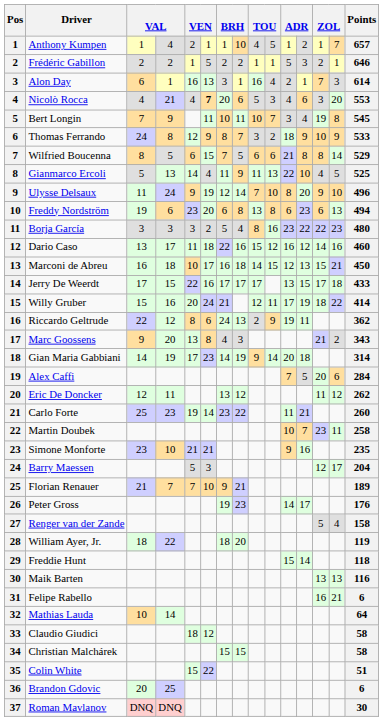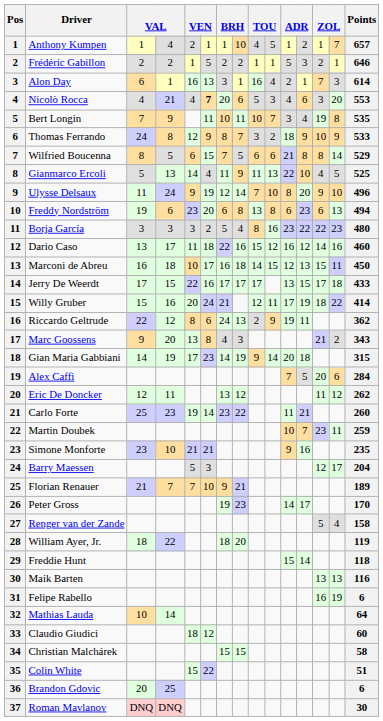 <table class="wikitable" style="font-size:77%; text-align:center;">
 <tr valign="center">
 <th valign="middle">Pos</th>
 <th valign="middle">Driver</th>
 <th colspan=2> <br> <a href='#'>VAL</a></th>
 <th colspan=2> <br> <a href='#'>VEN</a></th>
 <th colspan=2> <br> <a href='#'>BRH</a></th>
 <th colspan=2> <br> <a href='#'>TOU</a></th>
 <th colspan=2> <br> <a href='#'>ADR</a></th>
 <th colspan=2> <br> <a href='#'>ZOL</a></th>
 <th valign="middle">Points</th>
 </tr>
 <tr>
 <th>1</th>
 <td align="left"> <a href='#'>Anthony Kumpen</a></td>
 <td style="background-color:#FFFFBF">1</td>
 <td style="background-color:#DFDFDF">4</td>
 <td style="background-color:#DFDFDF">2</td>
 <td style="background-color:#FFFFBF">1</td>
 <td style="background-color:#FFFFBF">1</td>
 <td style="background-color:#FFDF9F">10</td>
 <td style="background-color:#DFDFDF">4</td>
 <td style="background-color:#DFDFDF">5</td>
 <td style="background-color:#FFFFBF">1</td>
 <td style="background-color:#DFDFDF">2</td>
 <td style="background-color:#FFFFBF">1</td>
 <td style="background-color:#FFDF9F">7</td>
 <th>657</th>
 </tr>
 <tr>
 <th>2</th>
 <td align="left"> <a href='#'>Frédéric Gabillon</a></td>
 <td style="background-color:#DFDFDF">2</td>
 <td style="background-color:#DFDFDF">2</td>
 <td style="background-color:#FFFFBF">1</td>
 <td style="background-color:#DFDFDF">5</td>
 <td style="background-color:#DFDFDF">2</td>
 <td style="background-color:#DFDFDF">2</td>
 <td style="background-color:#FFFFBF">1</td>
 <td style="background-color:#FFFFBF">1</td>
 <td style="background-color:#DFDFDF">5</td>
 <td style="background-color:#DFDFDF">3</td>
 <td style="background-color:#DFDFDF">2</td>
 <td style="background-color:#FFFFBF">1</td>
 <th>646</th>
 </tr>
 <tr>
 <th>3</th>
 <td align="left"> <a href='#'>Alon Day</a></td>
 <td style="background-color:#FFDF9F">6</td>
 <td style="background-color:#FFFFBF">1</td>
 <td style="background-color:#DFFFDF">16</td>
 <td style="background-color:#DFFFDF">13</td>
 <td style="background-color:#DFDFDF">3</td>
 <td style="background-color:#FFFFBF">1</td>
 <td style="background-color:#DFFFDF">16</td>
 <td style="background-color:#DFDFDF">4</td>
 <td style="background-color:#DFDFDF">2</td>
 <td style="background-color:#FFFFBF">1</td>
 <td style="background-color:#FFDF9F">7</td>
 <td style="background-color:#DFDFDF">3</td>
 <th>614</th>
 </tr>
 <tr>
 <th>4</th>
 <td align="left"> <a href='#'>Nicolò Rocca</a></td>
 <td style="background-color:#DFDFDF">4</td>
 <td style="background-color:#CFCFFF">21</td>
 <td style="background-color:#DFDFDF">4</td>
 <td style="background-color:#FFDF9F"><strong>7</strong></td>
 <td style="background-color:#DFFFDF">20</td>
 <td style="background-color:#FFDF9F">6</td>
 <td style="background-color:#DFDFDF">5</td>
 <td style="background-color:#DFDFDF">3</td>
 <td style="background-color:#DFDFDF">4</td>
 <td style="background-color:#FFDF9F">6</td>
 <td style="background-color:#DFDFDF">3</td>
 <td style="background-color:#DFFFDF">20</td>
 <th>553</th>
 </tr>
 <tr>
 <th>5</th>
 <td align="left"> Bert Longin</td>
 <td style="background-color:#FFDF9F">7</td>
 <td style="background-color:#FFDF9F">9</td>
 <td></td>
 <td style="background-color:#DFFFDF">11</td>
 <td style="background-color:#FFDF9F">10</td>
 <td style="background-color:#DFFFDF">11</td>
 <td style="background-color:#FFDF9F">10</td>
 <td style="background-color:#FFDF9F">7</td>
 <td style="background-color:#DFDFDF">3</td>
 <td style="background-color:#DFDFDF">4</td>
 <td style="background-color:#DFFFDF">19</td>
 <td style="background-color:#FFDF9F">8</td>
-<th>545</th>
+<th>535</th>
 </tr>
 <tr>
 <th>6</th>
 <td align="left"> Thomas Ferrando</td>
 <td style="background-color:#CFCFFF">24</td>
 <td style="background-color:#FFDF9F">8</td>
 <td style="background-color:#DFFFDF">12</td>
 <td style="background-color:#FFDF9F">9</td>
 <td style="background-color:#FFDF9F">8</td>
 <td style="background-color:#FFDF9F">7</td>
 <td style="background-color:#DFDFDF">3</td>
 <td style="background-color:#DFDFDF">2</td>
 <td style="background-color:#DFFFDF">18</td>
 <td style="background-color:#FFDF9F">9</td>
 <td style="background-color:#FFDF9F">10</td>
 <td style="background-color:#FFDF9F">9</td>
 <th>533</th>
 </tr>
 <tr>
 <th>7</th>
 <td align="left"> Wilfried Boucenna</td>
 <td style="background-color:#FFDF9F">8</td>
 <td style="background-color:#DFDFDF">5</td>
 <td style="background-color:#FFDF9F">6</td>
 <td style="background-color:#DFFFDF">15</td>
 <td style="background-color:#FFDF9F">7</td>
 <td style="background-color:#DFDFDF">5</td>
 <td style="background-color:#FFDF9F">6</td>
 <td style="background-color:#FFDF9F">6</td>
 <td style="background-color:#CFCFFF">21</td>
 <td style="background-color:#FFDF9F">8</td>
 <td style="background-color:#FFDF9F">8</td>
 <td style="background-color:#DFFFDF">14</td>
 <th>529</th>
 </tr>
 <tr>
 <th>8</th>
 <td align="left"> <a href='#'>Gianmarco Ercoli</a></td>
 <td style="background-color:#DFDFDF">5</td>
 <td style="background-color:#DFFFDF">13</td>
 <td style="background-color:#DFFFDF">14</td>
 <td style="background-color:#DFDFDF">4</td>
 <td style="background-color:#DFFFDF">11</td>
 <td style="background-color:#FFDF9F">9</td>
 <td style="background-color:#DFFFDF">11</td>
 <td style="background-color:#DFFFDF">13</td>
 <td style="background-color:#CFCFFF">22</td>
 <td style="background-color:#FFDF9F">10</td>
 <td style="background-color:#DFDFDF">4</td>
 <td style="background-color:#DFDFDF">5</td>
 <th>525</th>
 </tr>
 <tr>
 <th>9</th>
 <td align="left"> <a href='#'>Ulysse Delsaux</a></td>
 <td style="background-color:#DFFFDF">11</td>
 <td style="background-color:#CFCFFF">24</td>
 <td style="background-color:#FFDF9F">9</td>
 <td style="background-color:#DFFFDF">19</td>
 <td style="background-color:#DFFFDF">12</td>
 <td style="background-color:#DFFFDF">14</td>
 <td style="background-color:#FFDF9F">7</td>
 <td style="background-color:#FFDF9F">10</td>
 <td style="background-color:#FFDF9F">8</td>
 <td style="background-color:#DFFFDF">20</td>
 <td style="background-color:#FFDF9F">9</td>
 <td style="background-color:#FFDF9F">10</td>
 <th>496</th>
 </tr>
 <tr>
 <th>10</th>
 <td align="left"> <a href='#'>Freddy Nordström</a></td>
 <td style="background-color:#DFFFDF">19</td>
 <td style="background-color:#FFDF9F">6</td>
 <td style="background-color:#CFCFFF">23</td>
 <td style="background-color:#DFFFDF">20</td>
 <td style="background-color:#FFDF9F">6</td>
 <td style="background-color:#FFDF9F">8</td>
 <td style="background-color:#DFFFDF">13</td>
 <td style="background-color:#FFDF9F">8</td>
 <td style="background-color:#FFDF9F">6</td>
 <td style="background-color:#CFCFFF">23</td>
 <td style="background-color:#FFDF9F">6</td>
 <td style="background-color:#DFFFDF">13</td>
 <th>494</th>
 </tr>
 <tr>
 <th>11</th>
 <td align="left"> <a href='#'>Borja García</a></td>
 <td style="background-color:#DFDFDF">3</td>
 <td style="background-color:#DFDFDF">3</td>
 <td style="background-color:#DFDFDF">3</td>
 <td style="background-color:#DFDFDF">2</td>
 <td style="background-color:#DFDFDF">5</td>
 <td style="background-color:#DFDFDF">4</td>
 <td style="background-color:#FFDF9F">8</td>
 <td style="background-color:#DFFFDF">16</td>
 <td style="background-color:#CFCFFF">23</td>
 <td style="background-color:#CFCFFF">22</td>
 <td style="background-color:#CFCFFF">22</td>
 <td style="background-color:#CFCFFF">23</td>
 <th>480</th>
 </tr>
 <tr>
 <th>12</th>
 <td align="left"> Dario Caso</td>
 <td style="background-color:#DFFFDF">13</td>
 <td style="background-color:#DFFFDF">17</td>
 <td style="background-color:#DFFFDF">11</td>
 <td style="background-color:#DFFFDF">18</td>
 <td style="background-color:#CFCFFF">22</td>
 <td style="background-color:#DFFFDF">16</td>
 <td style="background-color:#DFFFDF">15</td>
 <td style="background-color:#DFFFDF">12</td>
 <td style="background-color:#DFFFDF">16</td>
 <td style="background-color:#DFFFDF">12</td>
 <td style="background-color:#DFFFDF">14</td>
 <td style="background-color:#DFFFDF">16</td>
 <th>460</th>
 </tr>
 <tr>
 <th>13</th>
 <td align="left"> Marconi de Abreu</td>
 <td style="background-color:#DFFFDF">16</td>
 <td style="background-color:#DFFFDF">18</td>
 <td style="background-color:#FFDF9F">10</td>
 <td style="background-color:#DFFFDF">17</td>
 <td style="background-color:#DFFFDF">16</td>
 <td style="background-color:#DFFFDF">18</td>
 <td style="background-color:#DFFFDF">14</td>
 <td style="background-color:#DFFFDF">15</td>
 <td style="background-color:#DFFFDF">12</td>
 <td style="background-color:#DFFFDF">13</td>
 <td style="background-color:#DFFFDF">15</td>
-<td style="background-color:#CFCFFF">21</td>
+<td style="background-color:#CFCFFF">11</td>
 <th>450</th>
 </tr>
 <tr>
 <th>14</th>
 <td align="left"> Jerry De Weerdt</td>
 <td style="background-color:#DFFFDF">17</td>
 <td style="background-color:#DFFFDF">15</td>
 <td style="background-color:#CFCFFF">22</td>
 <td style="background-color:#DFFFDF">16</td>
 <td style="background-color:#DFFFDF">17</td>
 <td style="background-color:#DFFFDF">17</td>
 <td style="background-color:#DFFFDF">17</td>
 <td></td>
 <td style="background-color:#DFFFDF">13</td>
 <td style="background-color:#DFFFDF">15</td>
 <td style="background-color:#DFFFDF">17</td>
 <td style="background-color:#DFFFDF">18</td>
 <th>433</th>
 </tr>
 <tr>
 <th>15</th>
 <td align="left"> Willy Gruber</td>
 <td style="background-color:#DFFFDF">15</td>
 <td style="background-color:#DFFFDF">16</td>
 <td style="background-color:#DFFFDF">20</td>
 <td style="background-color:#CFCFFF">24</td>
 <td style="background-color:#CFCFFF">21</td>
 <td></td>
 <td style="background-color:#DFFFDF">12</td>
 <td style="background-color:#DFFFDF">11</td>
 <td style="background-color:#DFFFDF">17</td>
 <td style="background-color:#DFFFDF">19</td>
 <td style="background-color:#DFFFDF">18</td>
 <td style="background-color:#CFCFFF">22</td>
 <th>414</th>
 </tr>
 <tr>
 <th>16</th>
 <td align="left"> Riccardo Geltrude</td>
 <td style="background-color:#CFCFFF">22</td>
 <td style="background-color:#DFFFDF">12</td>
 <td style="background-color:#FFDF9F">8</td>
 <td style="background-color:#FFDF9F">6</td>
 <td style="background-color:#DFFFDF">24</td>
 <td style="background-color:#DFFFDF">13</td>
 <td style="background-color:#DFDFDF">2</td>
 <td style="background-color:#FFDF9F">9</td>
 <td style="background-color:#DFFFDF">19</td>
 <td style="background-color:#DFFFDF">11</td>
 <td></td>
 <td></td>
 <th>362</th>
 </tr>
 <tr>
 <th>17</th>
 <td align="left"> <a href='#'>Marc Goossens</a></td>
 <td style="background-color:#FFDF9F">9</td>
 <td style="background-color:#DFFFDF">20</td>
 <td style="background-color:#DFFFDF">13</td>
 <td style="background-color:#FFDF9F">8</td>
 <td style="background-color:#DFDFDF">4</td>
 <td style="background-color:#DFDFDF">3</td>
 <td></td>
 <td></td>
 <td></td>
 <td></td>
 <td style="background-color:#CFCFFF">21</td>
 <td style="background-color:#DFDFDF">2</td>
 <th>343</th>
 </tr>
 <tr>
 <th>18</th>
 <td align="left"> Gian Maria Gabbiani</td>
 <td style="background-color:#DFFFDF">14</td>
 <td style="background-color:#DFFFDF">19</td>
 <td style="background-color:#DFFFDF">17</td>
 <td style="background-color:#CFCFFF">23</td>
 <td style="background-color:#DFFFDF">14</td>
 <td style="background-color:#DFFFDF">19</td>
 <td style="background-color:#FFDF9F">9</td>
 <td style="background-color:#DFFFDF">14</td>
 <td style="background-color:#DFFFDF">20</td>
 <td style="background-color:#DFFFDF">18</td>
 <td></td>
 <td></td>
-<th>314</th>
+<th>315</th>
 </tr>
 <tr>
 <th>19</th>
 <td align="left"> <a href='#'>Alex Caffi</a></td>
 <td></td>
 <td></td>
 <td></td>
 <td></td>
 <td></td>
 <td></td>
 <td></td>
 <td></td>
 <td style="background-color:#FFDF9F">7</td>
 <td style="background-color:#DFDFDF">5</td>
 <td style="background-color:#DFFFDF">20</td>
 <td style="background-color:#FFDF9F">6</td>
 <th>284</th>
 </tr>
 <tr>
 <th>20</th>
 <td align="left"> <a href='#'>Eric De Doncker</a></td>
 <td style="background-color:#DFFFDF">12</td>
 <td style="background-color:#DFFFDF">11</td>
 <td></td>
 <td></td>
 <td style="background-color:#DFFFDF">13</td>
 <td style="background-color:#DFFFDF">12</td>
 <td></td>
 <td></td>
 <td></td>
 <td></td>
 <td style="background-color:#DFFFDF">11</td>
 <td style="background-color:#DFFFDF">12</td>
 <th>262</th>
 </tr>
 <tr>
 <th>21</th>
 <td align="left"> Carlo Forte</td>
 <td style="background-color:#CFCFFF">25</td>
 <td style="background-color:#CFCFFF">23</td>
 <td style="background-color:#DFFFDF">19</td>
 <td style="background-color:#DFFFDF">14</td>
 <td style="background-color:#CFCFFF">23</td>
 <td style="background-color:#CFCFFF">22</td>
 <td></td>
 <td></td>
 <td style="background-color:#DFFFDF">11</td>
 <td style="background-color:#CFCFFF">21</td>
 <td></td>
 <td></td>
 <th>260</th>
 </tr>
 <tr>
 <th>22</th>
 <td align="left"> Martin Doubek</td>
 <td></td>
 <td></td>
 <td></td>
 <td></td>
 <td></td>
 <td></td>
 <td></td>
 <td></td>
 <td style="background-color:#FFDF9F">10</td>
 <td style="background-color:#FFDF9F">7</td>
 <td style="background-color:#CFCFFF">23</td>
 <td style="background-color:#DFFFDF">11</td>
-<th>258</th>
+<th>259</th>
 </tr>
 <tr>
 <th>23</th>
 <td align="left"> Simone Monforte</td>
 <td style="background-color:#CFCFFF">23</td>
 <td style="background-color:#FFDF9F">10</td>
 <td style="background-color:#CFCFFF">21</td>
 <td style="background-color:#CFCFFF">21</td>
 <td></td>
 <td></td>
 <td></td>
 <td></td>
 <td style="background-color:#FFDF9F">9</td>
 <td style="background-color:#DFFFDF">16</td>
 <td></td>
 <td></td>
 <th>235</th>
 </tr>
 <tr>
 <th>24</th>
 <td align="left"> <a href='#'>Barry Maessen</a></td>
 <td></td>
 <td></td>
 <td style="background-color:#DFDFDF">5</td>
 <td style="background-color:#DFDFDF">3</td>
 <td></td>
 <td></td>
 <td></td>
 <td></td>
 <td></td>
 <td></td>
 <td style="background-color:#DFFFDF">12</td>
 <td style="background-color:#DFFFDF">17</td>
 <th>204</th>
 </tr>
 <tr>
 <th>25</th>
 <td align="left"> Florian Renauer</td>
 <td style="background-color:#CFCFFF">21</td>
 <td style="background-color:#FFDF9F">7</td>
 <td style="background-color:#FFDF9F">7</td>
 <td style="background-color:#FFDF9F">10</td>
 <td style="background-color:#FFDF9F">9</td>
 <td style="background-color:#CFCFFF">21</td>
 <td></td>
 <td></td>
 <td></td>
 <td></td>
 <td></td>
 <td></td>
 <th>189</th>
 </tr>
 <tr>
 <th>26</th>
 <td align="left"> Peter Gross</td>
 <td></td>
 <td></td>
 <td></td>
 <td></td>
 <td style="background-color:#DFFFDF">19</td>
 <td style="background-color:#CFCFFF">23</td>
 <td></td>
 <td></td>
 <td style="background-color:#DFFFDF">14</td>
 <td style="background-color:#DFFFDF">17</td>
 <td></td>
 <td></td>
-<th>176</th>
+<th>170</th>
 </tr>
 <tr>
 <th>27</th>
 <td align="left"> <a href='#'>Renger van der Zande</a></td>
 <td></td>
 <td></td>
 <td></td>
 <td></td>
 <td></td>
 <td></td>
 <td></td>
 <td></td>
 <td></td>
 <td></td>
 <td style="background-color:#DFDFDF">5</td>
 <td style="background-color:#DFDFDF">4</td>
 <th>158</th>
 </tr>
 <tr>
 <th>28</th>
 <td align="left"> William Ayer, Jr.</td>
 <td style="background-color:#DFFFDF">18</td>
 <td style="background-color:#CFCFFF">22</td>
 <td></td>
 <td></td>
 <td style="background-color:#DFFFDF">18</td>
 <td style="background-color:#DFFFDF">20</td>
 <td></td>
 <td></td>
 <td></td>
 <td></td>
 <td></td>
 <td></td>
 <th>119</th>
 </tr>
 <tr>
 <th>29</th>
 <td align="left"> Freddie Hunt</td>
 <td></td>
 <td></td>
 <td></td>
 <td></td>
 <td></td>
 <td></td>
 <td></td>
 <td></td>
 <td style="background-color:#DFFFDF">15</td>
 <td style="background-color:#DFFFDF">14</td>
 <td></td>
 <td></td>
 <th>118</th>
 </tr>
 <tr>
 <th>30</th>
 <td align="left"> Maik Barten</td>
 <td></td>
 <td></td>
 <td></td>
 <td></td>
 <td></td>
 <td></td>
 <td></td>
 <td></td>
 <td></td>
 <td></td>
 <td style="background-color:#DFFFDF">13</td>
 <td style="background-color:#DFFFDF">13</td>
 <th>116</th>
 </tr>
 <tr>
 <th>31</th>
 <td align="left"> Felipe Rabello</td>
 <td></td>
 <td></td>
 <td></td>
 <td></td>
 <td></td>
 <td></td>
 <td></td>
 <td></td>
 <td></td>
 <td></td>
 <td style="background-color:#DFFFDF">16</td>
-<td style="background-color:#DFFFDF">21</td>
+<td style="background-color:#DFFFDF">19</td>
 <th>6</th>
 </tr>
 <tr>
 <th>32</th>
 <td align="left"> <a href='#'>Mathias Lauda</a></td>
 <td style="background-color:#FFDF9F">10</td>
 <td style="background-color:#DFFFDF">14</td>
 <td></td>
 <td></td>
 <td></td>
 <td></td>
 <td></td>
 <td></td>
 <td></td>
 <td></td>
 <td></td>
 <td></td>
 <th>64</th>
 </tr>
 <tr>
 <th>33</th>
 <td align="left"> Claudio Giudici</td>
 <td></td>
 <td></td>
 <td style="background-color:#DFFFDF">18</td>
 <td style="background-color:#DFFFDF">12</td>
 <td></td>
 <td></td>
 <td></td>
 <td></td>
 <td></td>
 <td></td>
 <td></td>
 <td></td>
-<th>58</th>
+<th>60</th>
 </tr>
 <tr>
 <th>34</th>
 <td align="left"> Christian Malchárek</td>
 <td></td>
 <td></td>
 <td></td>
 <td></td>
 <td style="background-color:#DFFFDF">15</td>
 <td style="background-color:#DFFFDF">15</td>
 <td></td>
 <td></td>
 <td></td>
 <td></td>
 <td></td>
 <td></td>
 <th>58</th>
 </tr>
 <tr>
 <th>35</th>
 <td align="left"> <a href='#'>Colin White</a></td>
 <td></td>
 <td></td>
 <td style="background-color:#DFFFDF">15</td>
 <td style="background-color:#CFCFFF">22</td>
 <td></td>
 <td></td>
 <td></td>
 <td></td>
 <td></td>
 <td></td>
 <td></td>
 <td></td>
 <th>51</th>
 </tr>
 <tr>
 <th>36</th>
 <td align="left"> <a href='#'>Brandon Gdovic</a></td>
 <td style="background-color:#DFFFDF">20</td>
 <td style="background-color:#CFCFFF">25</td>
 <td></td>
 <td></td>
 <td></td>
 <td></td>
 <td></td>
 <td></td>
 <td></td>
 <td></td>
 <td></td>
 <td></td>
 <th>6</th>
 </tr>
 <tr>
 <th>37</th>
 <td align="left"> <a href='#'>Roman Mavlanov</a></td>
 <td style="background-color:#FFCFCF">DNQ</td>
 <td style="background-color:#FFCFCF">DNQ</td>
 <td></td>
 <td></td>
 <td></td>
 <td></td>
 <td></td>
 <td></td>
 <td></td>
 <td></td>
 <td></td>
 <td></td>
 <th>30</th>
 </tr>
 </table>
